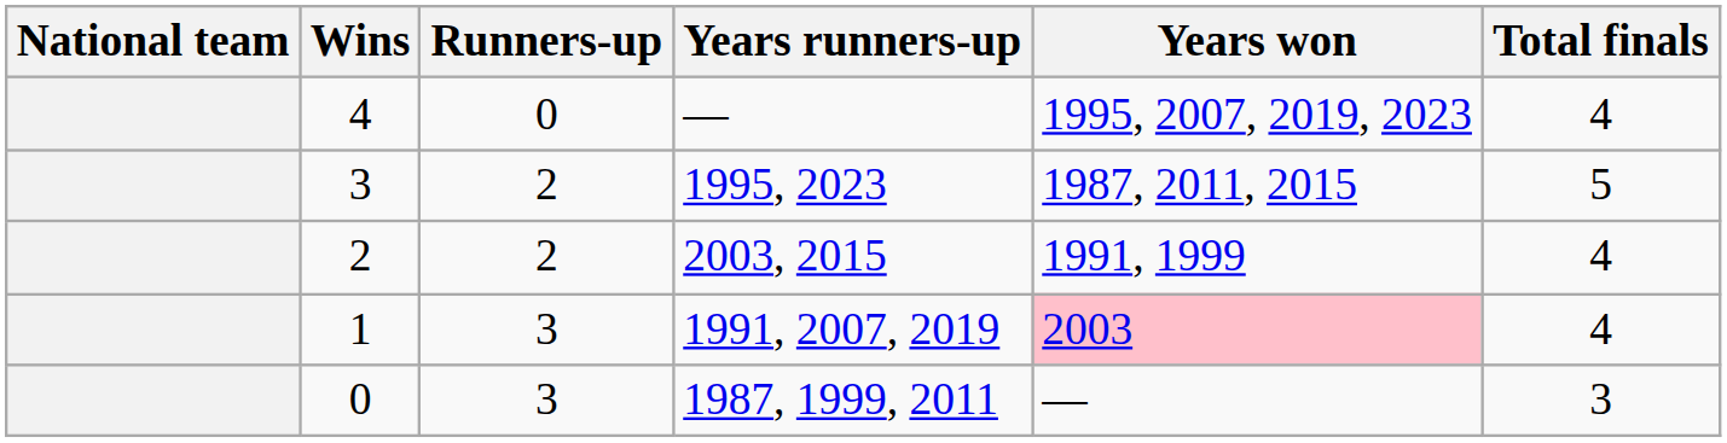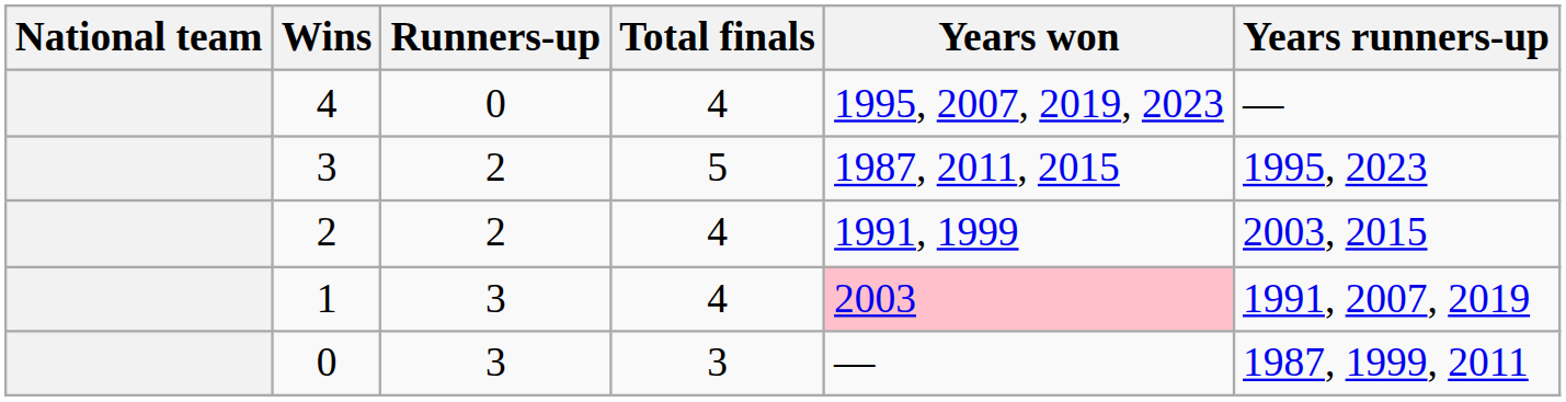 <table class="wikitable plainrowheaders sortable">
 <tr>
 <th scope=col>National team</th>
 <th scope=col>Wins</th>
 <th scope=col>Runners-up</th>
+<th scope=col>Total finals</th>
+<th scope=col class="unsortable">Years won</th>
 <th scope=col class="unsortable">Years runners-up</th>
-<th scope=col class="unsortable">Years won</th>
-<th scope=col>Total finals</th>
 </tr>
 <tr>
 <th scope="row"></th>
 <td align=center>4</td>
 <td align="center">0</td>
+<td align="center">4</td>
+<td><a href='#'>1995</a>, <a href='#'>2007</a>, <a href='#'>2019</a>, <a href='#'>2023</a></td>
 <td>—</td>
-<td><a href='#'>1995</a>, <a href='#'>2007</a>, <a href='#'>2019</a>, <a href='#'>2023</a></td>
-<td align="center">4</td>
 </tr>
 <tr>
 <th scope=row></th>
 <td align=center>3</td>
 <td align=center>2</td>
+<td align=center>5</td>
+<td><a href='#'>1987</a>, <a href='#'>2011</a>, <a href='#'>2015</a></td>
 <td><a href='#'>1995</a>, <a href='#'>2023</a></td>
-<td><a href='#'>1987</a>, <a href='#'>2011</a>, <a href='#'>2015</a></td>
-<td align=center>5</td>
 </tr>
 <tr>
 <th scope=row></th>
 <td align=center>2</td>
 <td align=center>2</td>
+<td align=center>4</td>
+<td><a href='#'>1991</a>, <a href='#'>1999</a></td>
 <td><a href='#'>2003</a>, <a href='#'>2015</a></td>
-<td><a href='#'>1991</a>, <a href='#'>1999</a></td>
-<td align=center>4</td>
 </tr>
 <tr>
 <th scope=row></th>
 <td align=center>1</td>
 <td align=center>3</td>
+<td align=center>4</td>
+<td style="background: pink;"><a href='#'>2003</a></td>
 <td><a href='#'>1991</a>, <a href='#'>2007</a>, <a href='#'>2019</a></td>
-<td style="background: pink;"><a href='#'>2003</a></td>
-<td align=center>4</td>
 </tr>
 <tr>
 <th scope=row></th>
 <td align=center>0</td>
 <td align=center>3</td>
+<td align=center>3</td>
+<td>—</td>
 <td><a href='#'>1987</a>, <a href='#'>1999</a>, <a href='#'>2011</a></td>
-<td>—</td>
-<td align=center>3</td>
 </tr>
 </table>
